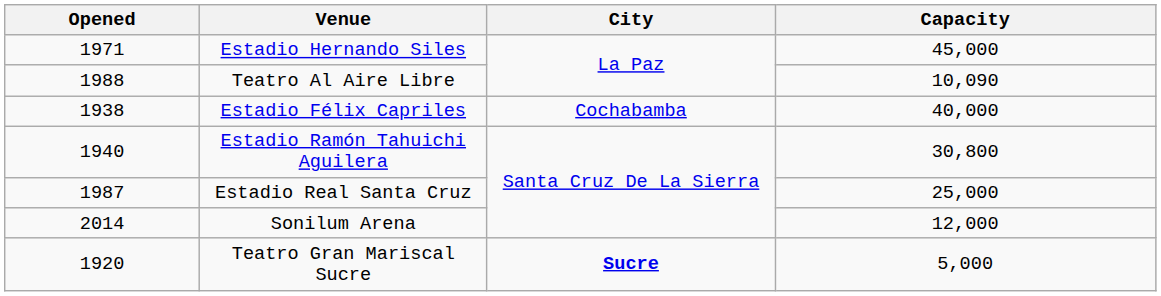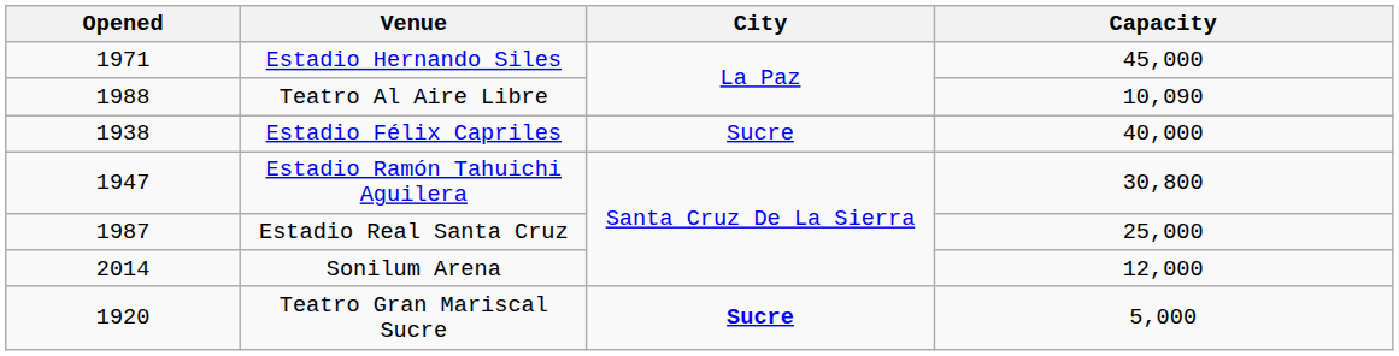 <table class="sortable wikitable" style="text-align:center;">
 <tr>
 <th scope="col" style="width:10em;">Opened</th>
 <th scope="col" style="width:15em;">Venue</th>
 <th scope="col" style="width:15em;">City</th>
 <th scope="col" style="width:20em;">Capacity</th>
 </tr>
 <tr>
 <td>1971</td>
 <td><a href='#'>Estadio Hernando Siles</a></td>
 <td rowspan="2"><a href='#'>La Paz</a></td>
 <td>45,000</td>
 </tr>
 <tr>
 <td>1988</td>
 <td>Teatro Al Aire Libre</td>
 <td>10,090</td>
 </tr>
 <tr>
 <td>1938</td>
 <td><a href='#'>Estadio Félix Capriles</a></td>
-<td><a href='#'>Cochabamba</a></td>
+<td><a href='#'>Sucre</a></td>
 <td>40,000</td>
 </tr>
 <tr>
-<td>1940</td>
+<td>1947</td>
 <td><a href='#'>Estadio Ramón Tahuichi Aguilera</a></td>
 <td rowspan="3"><a href='#'>Santa Cruz De La Sierra</a></td>
 <td>30,800</td>
 </tr>
 <tr>
 <td>1987</td>
 <td>Estadio Real Santa Cruz</td>
 <td>25,000</td>
 </tr>
 <tr>
 <td>2014</td>
 <td>Sonilum Arena</td>
 <td>12,000</td>
 </tr>
 <tr>
 <td>1920</td>
 <td>Teatro Gran Mariscal Sucre</td>
 <td><strong><a href='#'>Sucre</a></strong></td>
 <td>5,000</td>
 </tr>
 </table>
